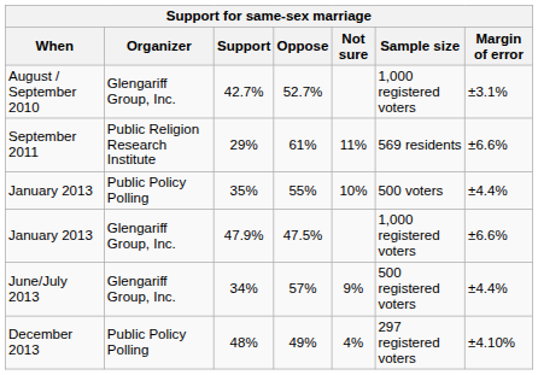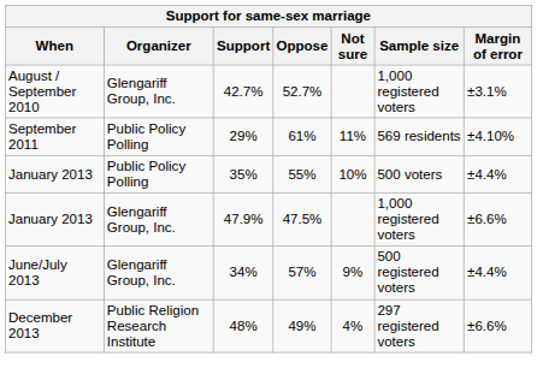 <table class="wikitable collapsible collapsed">
 <tr>
 <th colspan=87>Support for same-sex marriage</th>
 </tr>
 <tr>
 <th>When</th>
 <th>Organizer</th>
 <th>Support</th>
 <th>Oppose</th>
 <th>Not sure</th>
 <th>Sample size</th>
 <th>Margin of error</th>
 </tr>
 <tr>
 <td>August / September 2010</td>
 <td>Glengariff Group, Inc.</td>
 <td style="text-align:center;">42.7%</td>
 <td style="text-align:center;">52.7%</td>
 <td style="text-align:center;"></td>
 <td>1,000 registered voters</td>
 <td>±3.1%</td>
 </tr>
 <tr>
 <td>September 2011</td>
-<td>Public Religion Research Institute</td>
+<td>Public Policy Polling</td>
 <td style="text-align:center;">29%</td>
 <td style="text-align:center;">61%</td>
 <td style="text-align:center;">11%</td>
 <td>569 residents</td>
-<td>±6.6%</td>
+<td>±4.10%</td>
 </tr>
 <tr>
 <td>January 2013</td>
 <td>Public Policy Polling</td>
 <td style="text-align:center;">35%</td>
 <td style="text-align:center;">55%</td>
 <td style="text-align:center;">10%</td>
 <td>500 voters</td>
 <td>±4.4%</td>
 </tr>
 <tr>
 <td>January 2013</td>
 <td>Glengariff Group, Inc.</td>
 <td style="text-align:center;">47.9%</td>
 <td style="text-align:center;">47.5%</td>
 <td style="text-align:center;"></td>
 <td>1,000 registered voters</td>
 <td>±6.6%</td>
 </tr>
 <tr>
 <td>June/July 2013</td>
 <td>Glengariff Group, Inc.</td>
 <td style="text-align:center;">34%</td>
 <td style="text-align:center;">57%</td>
 <td style="text-align:center;">9%</td>
 <td>500 registered voters</td>
 <td>±4.4%</td>
 </tr>
 <tr>
 <td>December 2013</td>
-<td>Public Policy Polling</td>
+<td>Public Religion Research Institute</td>
 <td style="text-align:center;">48%</td>
 <td style="text-align:center;">49%</td>
 <td style="text-align:center;">4%</td>
 <td>297 registered voters</td>
-<td>±4.10%</td>
+<td>±6.6%</td>
 </tr>
 </table>
